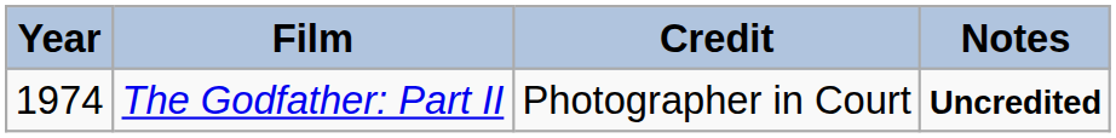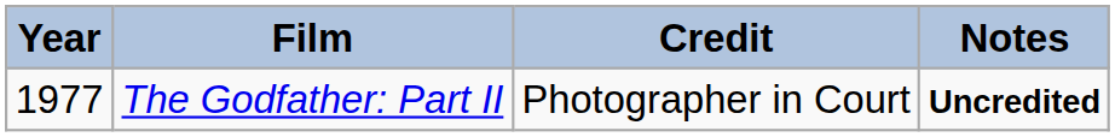 <table class="wikitable" style="font-size:95%;">
 <tr>
 <th style="background:#B0C4DE;">Year</th>
 <th style="background:#B0C4DE;">Film</th>
 <th style="background:#B0C4DE;">Credit</th>
 <th style="background:#B0C4DE;">Notes</th>
 </tr>
 <tr>
-<td>1974</td>
+<td>1977</td>
 <td><em><a href='#'>The Godfather: Part II</a></em></td>
 <td>Photographer in Court</td>
 <td><strong><small>Uncredited</small></strong></td>
 </tr>
 </table>
